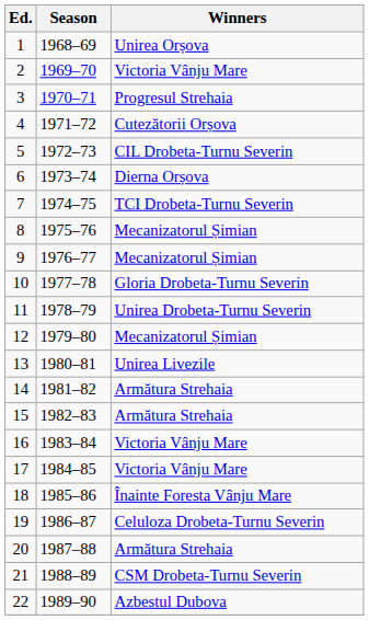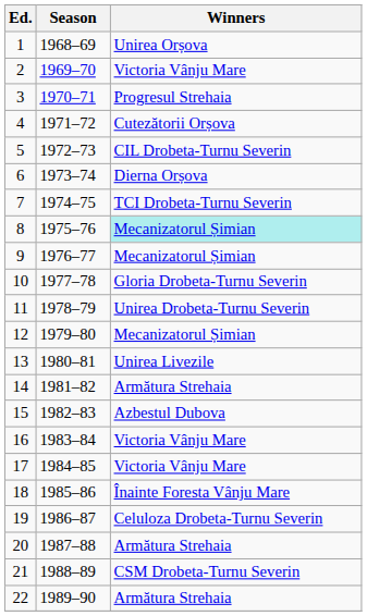 <table class="wikitable" style="font-size:90%">
 <tr>
 <th><abbr>Ed.</abbr></th>
 <th width="60">Season</th>
 <th width="220">Winners</th>
 </tr>
 <tr>
 <td align=center>1</td>
 <td>1968–69</td>
 <td><a href='#'>Unirea Orșova</a></td>
 </tr>
 <tr>
 <td align=center>2</td>
 <td><a href='#'>1969–70</a></td>
 <td><a href='#'>Victoria Vânju Mare</a></td>
 </tr>
 <tr>
 <td align=center>3</td>
 <td><a href='#'>1970–71</a></td>
 <td><a href='#'>Progresul Strehaia</a></td>
 </tr>
 <tr>
 <td align=center>4</td>
 <td>1971–72</td>
 <td><a href='#'>Cutezătorii Orșova</a></td>
 </tr>
 <tr>
 <td align=center>5</td>
 <td>1972–73</td>
 <td><a href='#'>CIL Drobeta-Turnu Severin</a></td>
 </tr>
 <tr>
 <td align=center>6</td>
 <td>1973–74</td>
 <td><a href='#'>Dierna Orșova</a></td>
 </tr>
 <tr>
 <td align=center>7</td>
 <td>1974–75</td>
 <td><a href='#'>TCI Drobeta-Turnu Severin</a></td>
 </tr>
 <tr>
 <td align=center>8</td>
 <td>1975–76</td>
-<td><a href='#'>Mecanizatorul Șimian</a></td>
+<td style="background: paleturquoise;"><a href='#'>Mecanizatorul Șimian</a></td>
 </tr>
 <tr>
 <td align=center>9</td>
 <td>1976–77</td>
 <td><a href='#'>Mecanizatorul Șimian</a></td>
 </tr>
 <tr>
 <td align=center>10</td>
 <td>1977–78</td>
 <td><a href='#'>Gloria Drobeta-Turnu Severin</a></td>
 </tr>
 <tr>
 <td align=center>11</td>
 <td>1978–79</td>
 <td><a href='#'>Unirea Drobeta-Turnu Severin</a></td>
 </tr>
 <tr>
 <td align=center>12</td>
 <td>1979–80</td>
 <td><a href='#'>Mecanizatorul Șimian</a></td>
 </tr>
 <tr>
 <td align=center>13</td>
 <td>1980–81</td>
 <td><a href='#'>Unirea Livezile</a></td>
 </tr>
 <tr>
 <td align=center>14</td>
 <td>1981–82</td>
 <td><a href='#'>Armătura Strehaia</a></td>
 </tr>
 <tr>
 <td align=center>15</td>
 <td>1982–83</td>
-<td><a href='#'>Armătura Strehaia</a></td>
+<td><a href='#'>Azbestul Dubova</a></td>
 </tr>
 <tr>
 <td align=center>16</td>
 <td>1983–84</td>
 <td><a href='#'>Victoria Vânju Mare</a></td>
 </tr>
 <tr>
 <td align=center>17</td>
 <td>1984–85</td>
 <td><a href='#'>Victoria Vânju Mare</a></td>
 </tr>
 <tr>
 <td align=center>18</td>
 <td>1985–86</td>
 <td><a href='#'>Înainte Foresta Vânju Mare</a></td>
 </tr>
 <tr>
 <td align=center>19</td>
 <td>1986–87</td>
 <td><a href='#'>Celuloza Drobeta-Turnu Severin</a></td>
 </tr>
 <tr>
 <td align=center>20</td>
 <td>1987–88</td>
 <td><a href='#'>Armătura Strehaia</a></td>
 </tr>
 <tr>
 <td align=center>21</td>
 <td>1988–89</td>
 <td><a href='#'>CSM Drobeta-Turnu Severin</a></td>
 </tr>
 <tr>
 <td align=center>22</td>
 <td>1989–90</td>
-<td><a href='#'>Azbestul Dubova</a></td>
+<td><a href='#'>Armătura Strehaia</a></td>
 </tr>
 <tr>
 </tr>
 </table>
